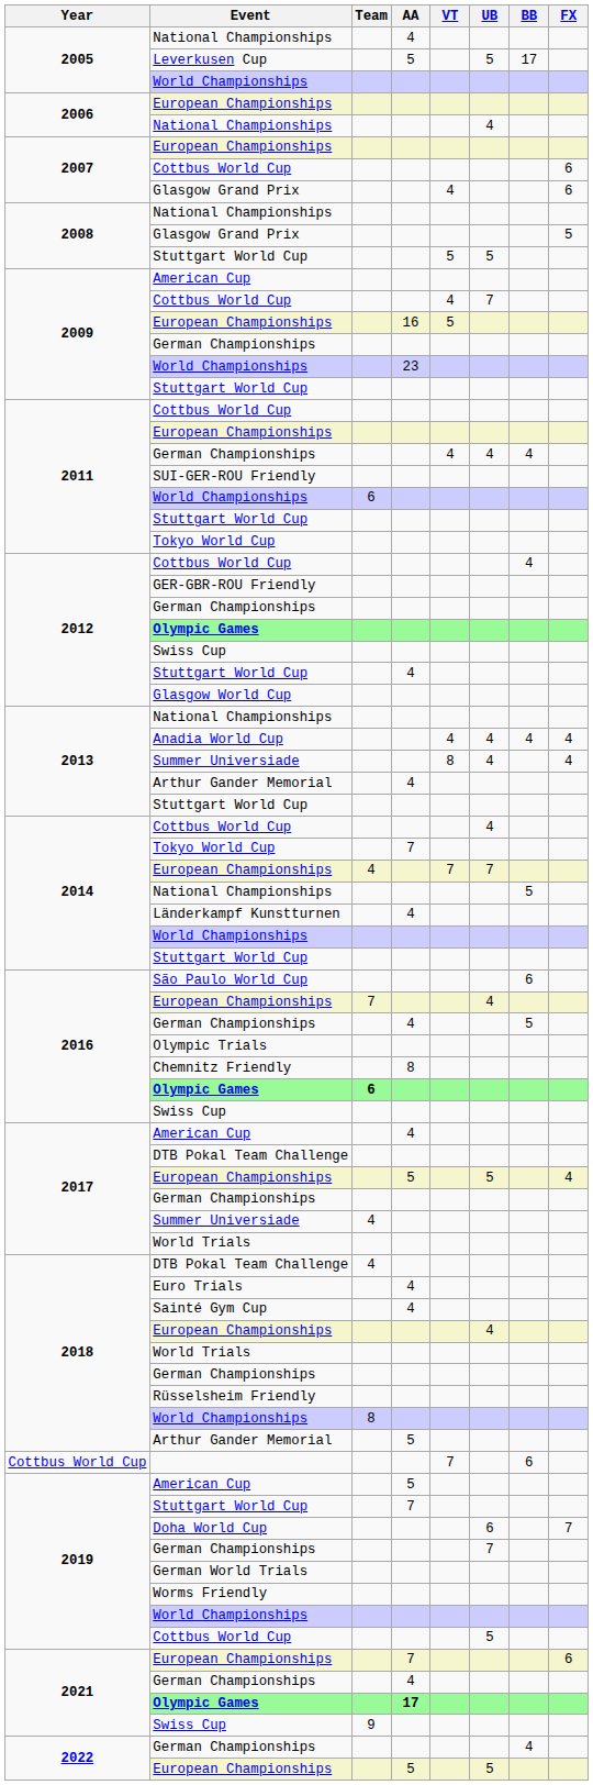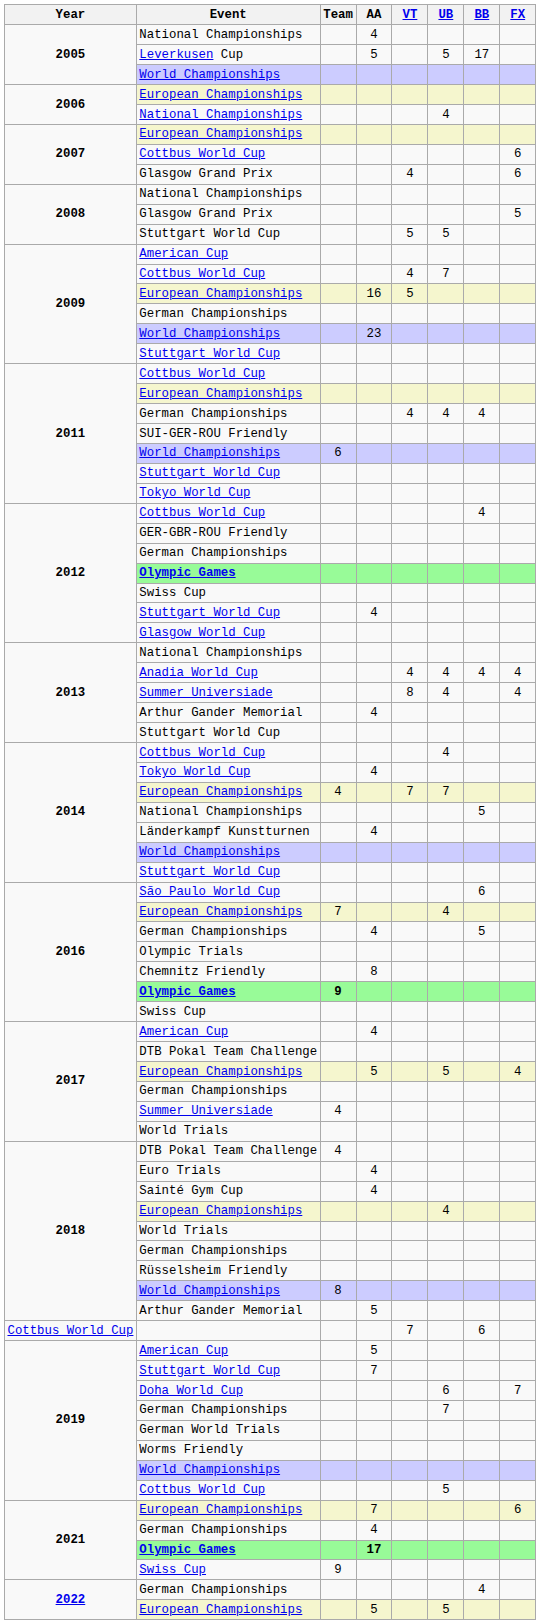 <table class="wikitable" style="text-align:center; font-size:95%;">
 <tr>
 <th align=center>Year</th>
 <th align=center>Event</th>
 <th style="width:30px;">Team</th>
 <th style="width:30px;">AA</th>
 <th style="width:30px;"><a href='#'>VT</a></th>
 <th style="width:30px;"><a href='#'>UB</a></th>
 <th style="width:30px;"><a href='#'>BB</a></th>
 <th style="width:30px;"><a href='#'>FX</a></th>
 </tr>
 <tr>
 <td rowspan="3"><strong>2005</strong></td>
 <td align=left>National Championships</td>
 <td></td>
 <td>4</td>
 <td></td>
 <td></td>
 <td></td>
 <td></td>
 </tr>
 <tr>
 <td align=left><a href='#'>Leverkusen</a> Cup</td>
 <td></td>
 <td>5</td>
 <td></td>
 <td>5</td>
 <td>17</td>
 <td></td>
 </tr>
 <tr bgcolor=#CCCCFF>
 <td align=left><a href='#'>World Championships</a></td>
 <td></td>
 <td></td>
 <td></td>
 <td></td>
 <td></td>
 <td></td>
 </tr>
 <tr>
 <td rowspan="3"><strong>2006</strong></td>
 </tr>
 <tr bgcolor=#F5F6CE>
 <td align=left><a href='#'>European Championships</a></td>
 <td></td>
 <td></td>
 <td></td>
 <td></td>
 <td></td>
 <td></td>
 </tr>
 <tr>
 <td align=left><a href='#'>National Championships</a></td>
 <td></td>
 <td></td>
 <td></td>
 <td>4</td>
 <td></td>
 <td></td>
 </tr>
 <tr>
 <td rowspan="4"><strong>2007</strong></td>
 </tr>
 <tr bgcolor=#F5F6CE>
 <td align=left><a href='#'>European Championships</a></td>
 <td></td>
 <td></td>
 <td></td>
 <td></td>
 <td></td>
 <td></td>
 </tr>
 <tr>
 <td align=left><a href='#'>Cottbus World Cup</a></td>
 <td></td>
 <td></td>
 <td></td>
 <td></td>
 <td></td>
 <td>6</td>
 </tr>
 <tr>
 <td align=left>Glasgow Grand Prix</td>
 <td></td>
 <td></td>
 <td>4</td>
 <td></td>
 <td></td>
 <td>6</td>
 </tr>
 <tr>
 <td rowspan="3"><strong>2008</strong></td>
 <td align=left>National Championships</td>
 <td></td>
 <td></td>
 <td></td>
 <td></td>
 <td></td>
 <td></td>
 </tr>
 <tr>
 <td align=left>Glasgow Grand Prix</td>
 <td></td>
 <td></td>
 <td></td>
 <td></td>
 <td></td>
 <td>5</td>
 </tr>
 <tr>
 <td align=left>Stuttgart World Cup</td>
 <td></td>
 <td></td>
 <td>5</td>
 <td>5</td>
 <td></td>
 <td></td>
 </tr>
 <tr>
 <td rowspan="6"><strong>2009</strong></td>
 <td align=left><a href='#'>American Cup</a></td>
 <td></td>
 <td></td>
 <td></td>
 <td></td>
 <td></td>
 <td></td>
 </tr>
 <tr>
 <td align=left><a href='#'>Cottbus World Cup</a></td>
 <td></td>
 <td></td>
 <td>4</td>
 <td>7</td>
 <td></td>
 <td></td>
 </tr>
 <tr bgcolor=#F5F6CE>
 <td align=left><a href='#'>European Championships</a></td>
 <td></td>
 <td>16</td>
 <td>5</td>
 <td></td>
 <td></td>
 <td></td>
 </tr>
 <tr>
 <td align=left>German Championships</td>
 <td></td>
 <td></td>
 <td></td>
 <td></td>
 <td></td>
 <td></td>
 </tr>
 <tr bgcolor=#CCCCFF>
 <td align=left><a href='#'>World Championships</a></td>
 <td></td>
 <td>23</td>
 <td></td>
 <td></td>
 <td></td>
 <td></td>
 </tr>
 <tr>
 <td align=left><a href='#'>Stuttgart World Cup</a></td>
 <td></td>
 <td></td>
 <td></td>
 <td></td>
 <td></td>
 <td></td>
 </tr>
 <tr>
 <td rowspan="7"><strong>2011</strong></td>
 <td align=left><a href='#'>Cottbus World Cup</a></td>
 <td></td>
 <td></td>
 <td></td>
 <td></td>
 <td></td>
 <td></td>
 </tr>
 <tr bgcolor=#F5F6CE>
 <td align=left><a href='#'>European Championships</a></td>
 <td></td>
 <td></td>
 <td></td>
 <td></td>
 <td></td>
 <td></td>
 </tr>
 <tr>
 <td align=left>German Championships</td>
 <td></td>
 <td></td>
 <td>4</td>
 <td>4</td>
 <td>4</td>
 <td></td>
 </tr>
 <tr>
 <td align=left>SUI-GER-ROU Friendly</td>
 <td></td>
 <td></td>
 <td></td>
 <td></td>
 <td></td>
 <td></td>
 </tr>
 <tr bgcolor=#CCCCFF>
 <td align=left><a href='#'>World Championships</a></td>
 <td>6</td>
 <td></td>
 <td></td>
 <td></td>
 <td></td>
 <td></td>
 </tr>
 <tr>
 <td align=left><a href='#'>Stuttgart World Cup</a></td>
 <td></td>
 <td></td>
 <td></td>
 <td></td>
 <td></td>
 <td></td>
 </tr>
 <tr>
 <td align=left><a href='#'>Tokyo World Cup</a></td>
 <td></td>
 <td></td>
 <td></td>
 <td></td>
 <td></td>
 <td></td>
 </tr>
 <tr>
 <td rowspan="7"><strong>2012</strong></td>
 <td align=left><a href='#'>Cottbus World Cup</a></td>
 <td></td>
 <td></td>
 <td></td>
 <td></td>
 <td>4</td>
 <td></td>
 </tr>
 <tr>
 <td align=left>GER-GBR-ROU Friendly</td>
 <td></td>
 <td></td>
 <td></td>
 <td></td>
 <td></td>
 <td></td>
 </tr>
 <tr>
 <td align=left>German Championships</td>
 <td></td>
 <td></td>
 <td></td>
 <td></td>
 <td></td>
 <td></td>
 </tr>
 <tr bgcolor=98FB98>
 <td align=left><strong><a href='#'>Olympic Games</a></strong></td>
 <td></td>
 <td></td>
 <td></td>
 <td></td>
 <td></td>
 <td></td>
 </tr>
 <tr>
 <td align=left>Swiss Cup</td>
 <td></td>
 <td></td>
 <td></td>
 <td></td>
 <td></td>
 <td></td>
 </tr>
 <tr>
 <td align=left><a href='#'>Stuttgart World Cup</a></td>
 <td></td>
 <td>4</td>
 <td></td>
 <td></td>
 <td></td>
 <td></td>
 </tr>
 <tr>
 <td align=left><a href='#'>Glasgow World Cup</a></td>
 <td></td>
 <td></td>
 <td></td>
 <td></td>
 <td></td>
 <td></td>
 </tr>
 <tr>
 <td rowspan="5"><strong>2013</strong></td>
 <td align=left>National Championships</td>
 <td></td>
 <td></td>
 <td></td>
 <td></td>
 <td></td>
 <td></td>
 </tr>
 <tr>
 <td align=left><a href='#'>Anadia World Cup</a></td>
 <td></td>
 <td></td>
 <td>4</td>
 <td>4</td>
 <td>4</td>
 <td>4</td>
 </tr>
 <tr>
 <td align=left><a href='#'>Summer Universiade</a></td>
 <td></td>
 <td></td>
 <td>8</td>
 <td>4</td>
 <td></td>
 <td>4</td>
 </tr>
 <tr>
 <td align=left>Arthur Gander Memorial</td>
 <td></td>
 <td>4</td>
 <td></td>
 <td></td>
 <td></td>
 <td></td>
 </tr>
 <tr>
 <td align=left>Stuttgart World Cup</td>
 <td></td>
 <td></td>
 <td></td>
 <td></td>
 <td></td>
 <td></td>
 </tr>
 <tr>
 <td rowspan="7"><strong>2014</strong></td>
 <td align=left><a href='#'>Cottbus World Cup</a></td>
 <td></td>
 <td></td>
 <td></td>
 <td>4</td>
 <td></td>
 <td></td>
 </tr>
 <tr>
 <td align=left><a href='#'>Tokyo World Cup</a></td>
 <td></td>
-<td>7</td>
+<td>4</td>
 <td></td>
 <td></td>
 <td></td>
 <td></td>
 </tr>
 <tr bgcolor=#F5F6CE>
 <td align=left><a href='#'>European Championships</a></td>
 <td>4</td>
 <td></td>
 <td>7</td>
 <td>7</td>
 <td></td>
 <td></td>
 </tr>
 <tr>
 <td align=left>National Championships</td>
 <td></td>
 <td></td>
 <td></td>
 <td></td>
 <td>5</td>
 <td></td>
 </tr>
 <tr>
 <td align=left>Länderkampf Kunstturnen</td>
 <td></td>
 <td>4</td>
 <td></td>
 <td></td>
 <td></td>
 <td></td>
 </tr>
 <tr bgcolor=#CCCCFF>
 <td align=left><a href='#'>World Championships</a></td>
 <td></td>
 <td></td>
 <td></td>
 <td></td>
 <td></td>
 <td></td>
 </tr>
 <tr>
 <td align=left><a href='#'>Stuttgart World Cup</a></td>
 <td></td>
 <td></td>
 <td></td>
 <td></td>
 <td></td>
 <td></td>
 </tr>
 <tr>
 <td rowspan="7"><strong>2016</strong></td>
 <td align=left><a href='#'>São Paulo World Cup</a></td>
 <td></td>
 <td></td>
 <td></td>
 <td></td>
 <td>6</td>
 <td></td>
 </tr>
 <tr bgcolor=#F5F6CE>
 <td align=left><a href='#'>European Championships</a></td>
 <td>7</td>
 <td></td>
 <td></td>
 <td>4</td>
 <td></td>
 <td></td>
 </tr>
 <tr>
 <td align=left>German Championships</td>
 <td></td>
 <td>4</td>
 <td></td>
 <td></td>
 <td>5</td>
 <td></td>
 </tr>
 <tr>
 <td align=left>Olympic Trials</td>
 <td></td>
 <td></td>
 <td></td>
 <td></td>
 <td></td>
 <td></td>
 </tr>
 <tr>
 <td align=left>Chemnitz Friendly</td>
 <td></td>
 <td>8</td>
 <td></td>
 <td></td>
 <td></td>
 <td></td>
 </tr>
 <tr bgcolor=98FB98>
 <td align=left><strong><a href='#'>Olympic Games</a></strong></td>
-<td><strong>6</strong></td>
+<td><strong>9</strong></td>
 <td></td>
 <td></td>
 <td></td>
 <td></td>
 <td></td>
 </tr>
 <tr>
 <td align=left>Swiss Cup</td>
 <td></td>
 <td></td>
 <td></td>
 <td></td>
 <td></td>
 <td></td>
 </tr>
 <tr>
 <td rowspan="6"><strong>2017</strong></td>
 <td align=left><a href='#'>American Cup</a></td>
 <td></td>
 <td>4</td>
 <td></td>
 <td></td>
 <td></td>
 <td></td>
 </tr>
 <tr>
 <td align=left>DTB Pokal Team Challenge</td>
 <td></td>
 <td></td>
 <td></td>
 <td></td>
 <td></td>
 <td></td>
 </tr>
 <tr bgcolor=#F5F6CE>
 <td align=left><a href='#'>European Championships</a></td>
 <td></td>
 <td>5</td>
 <td></td>
 <td>5</td>
 <td></td>
 <td>4</td>
 </tr>
 <tr>
 <td align=left>German Championships</td>
 <td></td>
 <td></td>
 <td></td>
 <td></td>
 <td></td>
 <td></td>
 </tr>
 <tr>
 <td align=left><a href='#'>Summer Universiade</a></td>
 <td>4</td>
 <td></td>
 <td></td>
 <td></td>
 <td></td>
 <td></td>
 </tr>
 <tr>
 <td align=left>World Trials</td>
 <td></td>
 <td></td>
 <td></td>
 <td></td>
 <td></td>
 <td></td>
 </tr>
 <tr>
 <td rowspan="10"><strong>2018</strong></td>
 <td align=left>DTB Pokal Team Challenge</td>
 <td>4</td>
 <td></td>
 <td></td>
 <td></td>
 <td></td>
 <td></td>
 </tr>
 <tr>
 <td align=left>Euro Trials</td>
 <td></td>
 <td>4</td>
 <td></td>
 <td></td>
 <td></td>
 <td></td>
 </tr>
 <tr>
 <td align=left>Sainté Gym Cup</td>
 <td></td>
 <td>4</td>
 <td></td>
 <td></td>
 <td></td>
 <td></td>
 </tr>
 <tr bgcolor=#F5F6CE>
 <td align=left><a href='#'>European Championships</a></td>
 <td></td>
 <td></td>
 <td></td>
 <td>4</td>
 <td></td>
 <td></td>
 </tr>
 <tr>
 <td align=left>World Trials</td>
 <td></td>
 <td></td>
 <td></td>
 <td></td>
 <td></td>
 <td></td>
 </tr>
 <tr>
 <td align=left>German Championships</td>
 <td></td>
 <td></td>
 <td></td>
 <td></td>
 <td></td>
 <td></td>
 </tr>
 <tr>
 <td align=left>Rüsselsheim Friendly</td>
 <td></td>
 <td></td>
 <td></td>
 <td></td>
 <td></td>
 <td></td>
 </tr>
 <tr>
 </tr>
 <tr bgcolor=#CCCCFF>
 <td align=left><a href='#'>World Championships</a></td>
 <td>8</td>
 <td></td>
 <td></td>
 <td></td>
 <td></td>
 <td></td>
 </tr>
 <tr>
 <td align=left>Arthur Gander Memorial</td>
 <td></td>
 <td>5</td>
 <td></td>
 <td></td>
 <td></td>
 <td></td>
 </tr>
 <tr>
 <td align=left><a href='#'>Cottbus World Cup</a></td>
 <td></td>
 <td></td>
 <td></td>
 <td>7</td>
 <td></td>
 <td>6</td>
 </tr>
 <tr>
 <td rowspan="8"><strong>2019</strong></td>
 <td align=left><a href='#'>American Cup</a></td>
 <td></td>
 <td>5</td>
 <td></td>
 <td></td>
 <td></td>
 <td></td>
 </tr>
 <tr>
 <td align=left><a href='#'>Stuttgart World Cup</a></td>
 <td></td>
 <td>7</td>
 <td></td>
 <td></td>
 <td></td>
 <td></td>
 </tr>
 <tr>
 <td align=left><a href='#'>Doha World Cup</a></td>
 <td></td>
 <td></td>
 <td></td>
 <td>6</td>
 <td></td>
 <td>7</td>
 </tr>
 <tr>
 <td align=left>German Championships</td>
 <td></td>
 <td></td>
 <td></td>
 <td>7</td>
 <td></td>
 <td></td>
 </tr>
 <tr>
 <td align=left>German World Trials</td>
 <td></td>
 <td></td>
 <td></td>
 <td></td>
 <td></td>
 <td></td>
 </tr>
 <tr>
 <td align=left>Worms Friendly</td>
 <td></td>
 <td></td>
 <td></td>
 <td></td>
 <td></td>
 <td></td>
 </tr>
 <tr bgcolor=#CCCCFF>
 <td align=left><a href='#'>World Championships</a></td>
 <td></td>
 <td></td>
 <td></td>
 <td></td>
 <td></td>
 <td></td>
 </tr>
 <tr>
 <td align=left><a href='#'>Cottbus World Cup</a></td>
 <td></td>
 <td></td>
 <td></td>
 <td>5</td>
 <td></td>
 <td></td>
 </tr>
 <tr>
 <td rowspan="5"><strong>2021</strong></td>
 </tr>
 <tr bgcolor=#F5F6CE>
 <td align=left><a href='#'>European Championships</a></td>
 <td></td>
 <td>7</td>
 <td></td>
 <td></td>
 <td></td>
 <td>6</td>
 </tr>
 <tr>
 <td align=left>German Championships</td>
 <td></td>
 <td>4</td>
 <td></td>
 <td></td>
 <td></td>
 <td></td>
 </tr>
 <tr bgcolor=98FB98>
 <td align=left><strong><a href='#'>Olympic Games</a></strong></td>
 <td></td>
 <td><strong>17</strong></td>
 <td></td>
 <td></td>
 <td></td>
 <td></td>
 </tr>
 <tr>
 <td align=left><a href='#'>Swiss Cup</a></td>
 <td>9</td>
 <td></td>
 <td></td>
 <td></td>
 <td></td>
 <td></td>
 </tr>
 <tr>
 <td rowspan="2"><strong><a href='#'>2022</a></strong></td>
 <td align=left>German Championships</td>
 <td></td>
 <td></td>
 <td></td>
 <td></td>
 <td>4</td>
 <td></td>
 </tr>
 <tr bgcolor=#F5F6CE>
 <td align=left><a href='#'>European Championships</a></td>
 <td></td>
 <td>5</td>
 <td></td>
 <td>5</td>
 <td></td>
 <td></td>
 </tr>
 </table>
